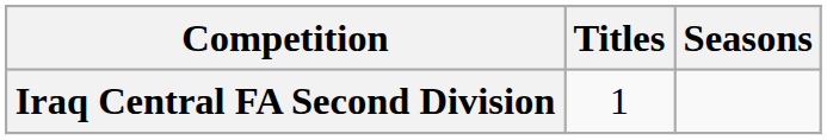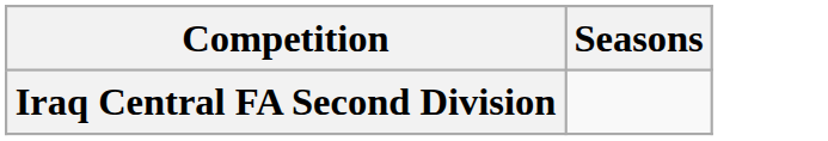 <table class="wikitable plainrowheaders" style="font-size:95%; text-align:center;">
 <tr>
 <th>Competition</th>
-<th>Titles</th>
 <th>Seasons</th>
 </tr>
 <tr>
 <th scope=row>Iraq Central FA Second Division</th>
-<td>1</td>
 <td align="left"></td>
 </tr>
 </table>
